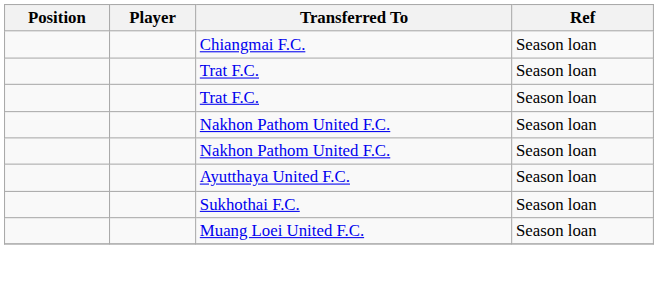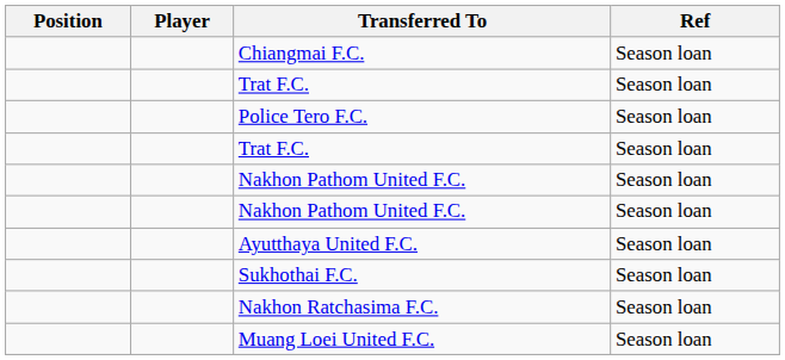 <table class="wikitable sortable" style="width:70%; text-align:center; font-size:100%; text-align:left;">
 <tr>
 <th><strong>Position</strong></th>
 <th><strong>Player</strong></th>
 <th><strong>Transferred To</strong></th>
 <th><strong>Ref</strong></th>
 </tr>
 <tr>
 <td></td>
 <td></td>
 <td> <a href='#'>Chiangmai F.C.</a></td>
 <td>Season loan </td>
 </tr>
 <tr>
 <td></td>
 <td></td>
 <td> <a href='#'>Trat F.C.</a></td>
+<td>Season loan</td>
+</tr>
+<tr>
+<td></td>
+<td></td>
+<td> <a href='#'>Police Tero F.C.</a></td>
 <td>Season loan</td>
 </tr>
 <tr>
 <td></td>
 <td></td>
 <td> <a href='#'>Trat F.C.</a></td>
 <td>Season loan </td>
 </tr>
 <tr>
 <td></td>
 <td></td>
 <td> <a href='#'>Nakhon Pathom United F.C.</a></td>
 <td>Season loan </td>
 </tr>
 <tr>
 <td></td>
 <td></td>
 <td> <a href='#'>Nakhon Pathom United F.C.</a></td>
 <td>Season loan </td>
 </tr>
 <tr>
 <td></td>
 <td></td>
 <td> <a href='#'>Ayutthaya United F.C.</a></td>
 <td>Season loan</td>
 </tr>
 <tr>
 <td></td>
 <td></td>
 <td> <a href='#'>Sukhothai F.C.</a></td>
 <td>Season loan </td>
 </tr>
 <tr>
 <td></td>
 <td></td>
+<td> <a href='#'>Nakhon Ratchasima F.C.</a></td>
+<td>Season loan</td>
+</tr>
+<tr>
+<td></td>
+<td></td>
 <td> <a href='#'>Muang Loei United F.C.</a></td>
 <td>Season loan </td>
 </tr>
 <tr>
 </tr>
 </table>
